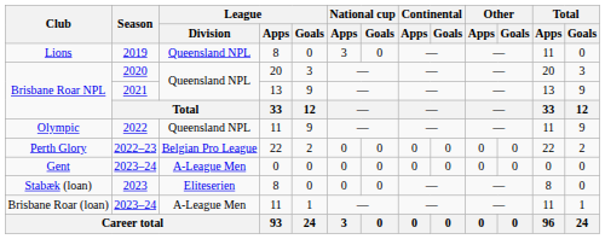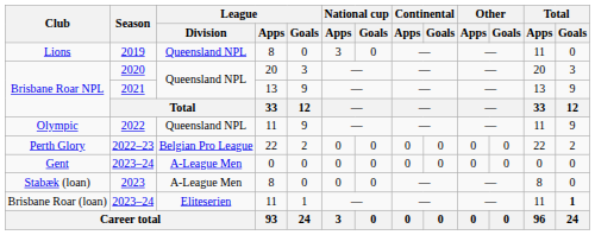 <table class="wikitable" style="text-align:center">
 <tr>
 <th rowspan="2">Club</th>
 <th rowspan="2">Season</th>
 <th colspan="3">League</th>
 <th colspan="2">National cup</th>
 <th colspan="2">Continental</th>
 <th colspan="2">Other</th>
 <th colspan="2">Total</th>
 </tr>
 <tr>
 <th>Division</th>
 <th>Apps</th>
 <th>Goals</th>
 <th>Apps</th>
 <th>Goals</th>
 <th>Apps</th>
 <th>Goals</th>
 <th>Apps</th>
 <th>Goals</th>
 <th>Apps</th>
 <th>Goals</th>
 </tr>
 <tr>
 <td><a href='#'>Lions</a></td>
 <td><a href='#'>2019</a></td>
 <td><a href='#'>Queensland NPL</a></td>
 <td>8</td>
 <td>0</td>
 <td>3</td>
 <td>0</td>
 <td colspan="2">—</td>
 <td colspan="2">—</td>
 <td>11</td>
 <td>0</td>
 </tr>
 <tr>
 <td rowspan="3"><a href='#'>Brisbane Roar NPL</a></td>
 <td><a href='#'>2020</a></td>
 <td rowspan="2">Queensland NPL</td>
 <td>20</td>
 <td>3</td>
 <td colspan="2">—</td>
 <td colspan="2">—</td>
 <td colspan="2">—</td>
 <td>20</td>
 <td>3</td>
 </tr>
 <tr>
 <td><a href='#'>2021</a></td>
 <td>13</td>
 <td>9</td>
 <td colspan="2">—</td>
 <td colspan="2">—</td>
 <td colspan="2">—</td>
 <td>13</td>
 <td>9</td>
 </tr>
 <tr>
 <th colspan="2">Total</th>
 <th>33</th>
 <th>12</th>
 <th colspan="2">—</th>
 <th colspan="2">—</th>
 <th colspan="2">—</th>
 <th>33</th>
 <th>12</th>
 </tr>
 <tr>
 <td><a href='#'>Olympic</a></td>
 <td><a href='#'>2022</a></td>
 <td>Queensland NPL</td>
 <td>11</td>
 <td>9</td>
 <td colspan="2">—</td>
 <td colspan="2">—</td>
 <td colspan="2">—</td>
 <td>11</td>
 <td>9</td>
 </tr>
 <tr>
 <td><a href='#'>Perth Glory</a></td>
 <td><a href='#'>2022–23</a></td>
 <td><a href='#'>Belgian Pro League</a></td>
 <td>22</td>
 <td>2</td>
 <td>0</td>
 <td>0</td>
 <td>0</td>
 <td>0</td>
 <td>0</td>
 <td>0</td>
 <td>22</td>
 <td>2</td>
 </tr>
 <tr>
 <td><a href='#'>Gent</a></td>
 <td><a href='#'>2023–24</a></td>
 <td><a href='#'>A-League Men</a></td>
 <td>0</td>
 <td>0</td>
 <td>0</td>
 <td>0</td>
 <td>0</td>
 <td>0</td>
 <td>0</td>
 <td>0</td>
 <td>0</td>
 <td>0</td>
 </tr>
 <tr>
 <td><a href='#'>Stabæk</a> (loan)</td>
 <td><a href='#'>2023</a></td>
-<td><a href='#'>Eliteserien</a></td>
+<td>A-League Men</td>
 <td>8</td>
 <td>0</td>
 <td>0</td>
 <td>0</td>
 <td colspan="2">—</td>
 <td colspan="2">—</td>
 <td>8</td>
 <td>0</td>
 </tr>
 <tr>
 <td>Brisbane Roar (loan)</td>
 <td><a href='#'>2023–24</a></td>
-<td>A-League Men</td>
+<td><a href='#'>Eliteserien</a></td>
 <td>11</td>
 <td>1</td>
 <td colspan="2">—</td>
 <td colspan="2">—</td>
 <td colspan="2">—</td>
 <td>11</td>
-<td>1</td>
+<td><strong>1</strong></td>
 </tr>
 <tr>
 <th colspan="3">Career total</th>
 <th>93</th>
 <th>24</th>
 <th>3</th>
 <th>0</th>
 <th>0</th>
 <th>0</th>
 <th>0</th>
 <th>0</th>
 <th>96</th>
 <th>24</th>
 </tr>
 </table>
